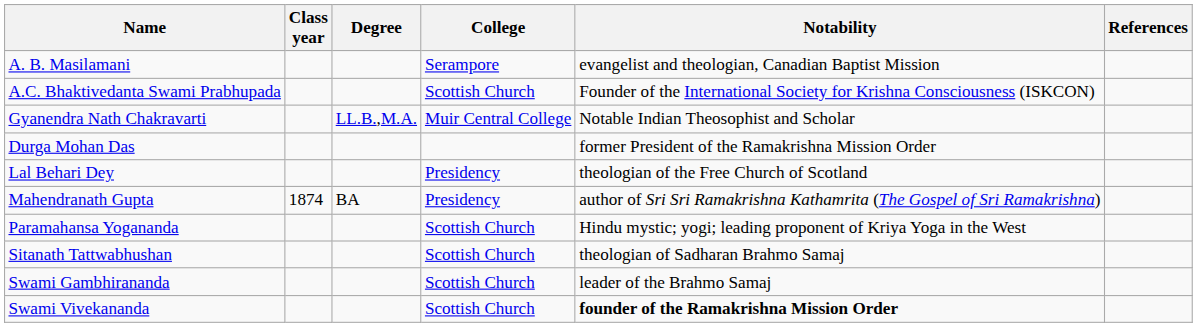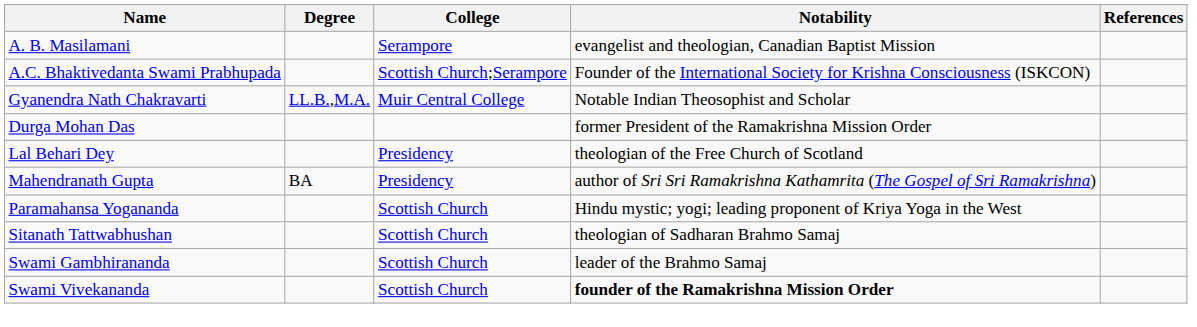 <table class="wikitable sortable">
 <tr>
 <th>Name</th>
-<th>Class<br>year</th>
 <th>Degree</th>
 <th>College</th>
 <th class="unsortable">Notability</th>
 <th class="unsortable">References</th>
 </tr>
 <tr>
 <td><a href='#'>A. B. Masilamani</a></td>
 <td></td>
-<td></td>
 <td><a href='#'>Serampore</a></td>
 <td>evangelist and theologian, Canadian Baptist Mission</td>
 <td></td>
 </tr>
 <tr>
 <td><a href='#'>A.C. Bhaktivedanta Swami Prabhupada</a></td>
 <td></td>
-<td></td>
-<td><a href='#'>Scottish Church</a></td>
+<td><a href='#'>Scottish Church</a>;<a href='#'>Serampore</a></td>
 <td>Founder of the <a href='#'>International Society for Krishna Consciousness</a> (ISKCON)</td>
 <td></td>
 </tr>
 <tr>
 <td><a href='#'>Gyanendra Nath Chakravarti</a></td>
-<td></td>
 <td><a href='#'>LL.B.</a>,<a href='#'>M.A.</a></td>
 <td><a href='#'>Muir Central College</a></td>
 <td>Notable Indian Theosophist and Scholar</td>
 <td></td>
 </tr>
 <tr>
 <td><a href='#'>Durga Mohan Das</a></td>
 <td></td>
 <td></td>
-<td></td>
 <td>former President of the Ramakrishna Mission Order</td>
 <td></td>
 </tr>
 <tr>
 <td><a href='#'>Lal Behari Dey</a></td>
-<td></td>
 <td></td>
 <td><a href='#'>Presidency</a></td>
 <td>theologian of the Free Church of Scotland</td>
 <td></td>
 </tr>
 <tr>
 <td><a href='#'>Mahendranath Gupta</a></td>
-<td>1874</td>
 <td>BA</td>
 <td><a href='#'>Presidency</a></td>
 <td>author of <em>Sri Sri Ramakrishna Kathamrita</em> (<em><a href='#'>The Gospel of Sri Ramakrishna</a></em>)</td>
 <td></td>
 </tr>
 <tr>
 <td><a href='#'>Paramahansa Yogananda</a></td>
 <td></td>
-<td></td>
 <td><a href='#'>Scottish Church</a></td>
 <td>Hindu mystic; yogi; leading proponent of Kriya Yoga in the West</td>
 <td></td>
 </tr>
 <tr>
 <td><a href='#'>Sitanath Tattwabhushan</a></td>
-<td></td>
 <td></td>
 <td><a href='#'>Scottish Church</a></td>
 <td>theologian of Sadharan Brahmo Samaj</td>
 <td></td>
 </tr>
 <tr>
 <td><a href='#'>Swami Gambhirananda</a></td>
 <td></td>
-<td></td>
 <td><a href='#'>Scottish Church</a></td>
 <td>leader of the Brahmo Samaj</td>
 <td></td>
 </tr>
 <tr>
 <td><a href='#'>Swami Vivekananda</a></td>
 <td></td>
-<td></td>
 <td><a href='#'>Scottish Church</a></td>
 <td><strong>founder of the Ramakrishna Mission Order</strong></td>
 <td></td>
 </tr>
 </table>
